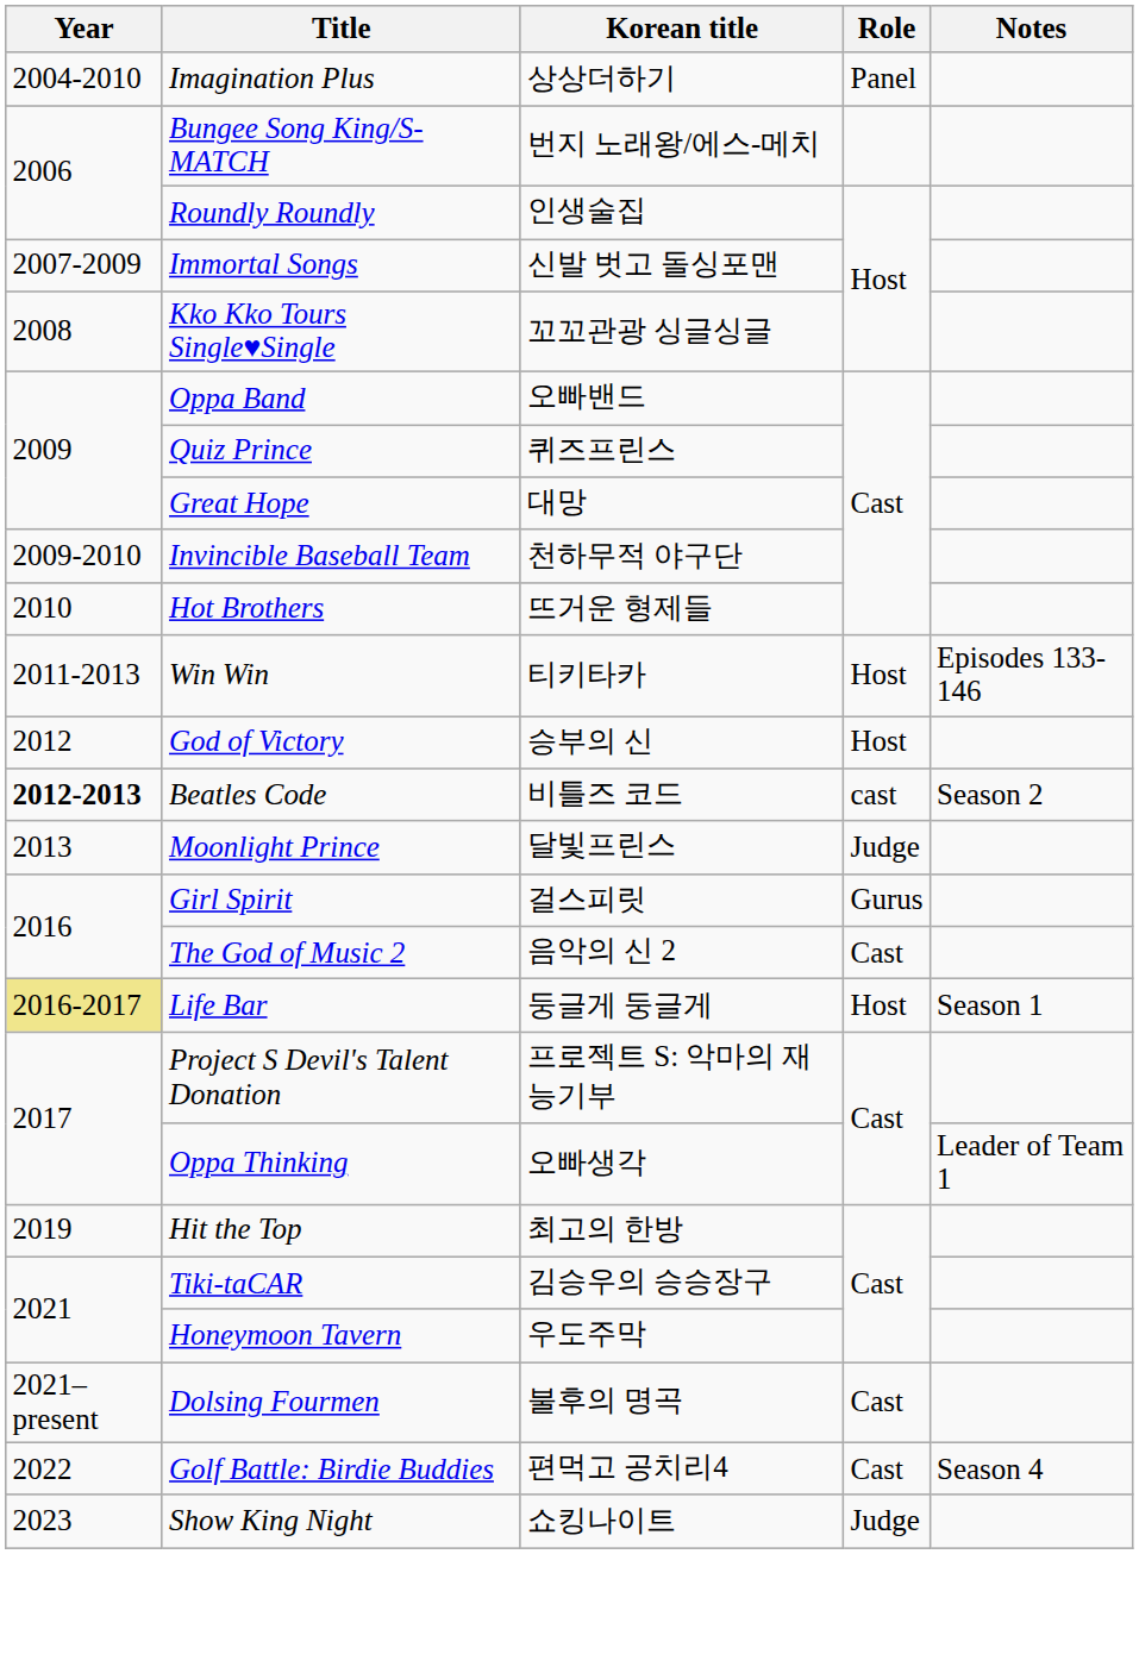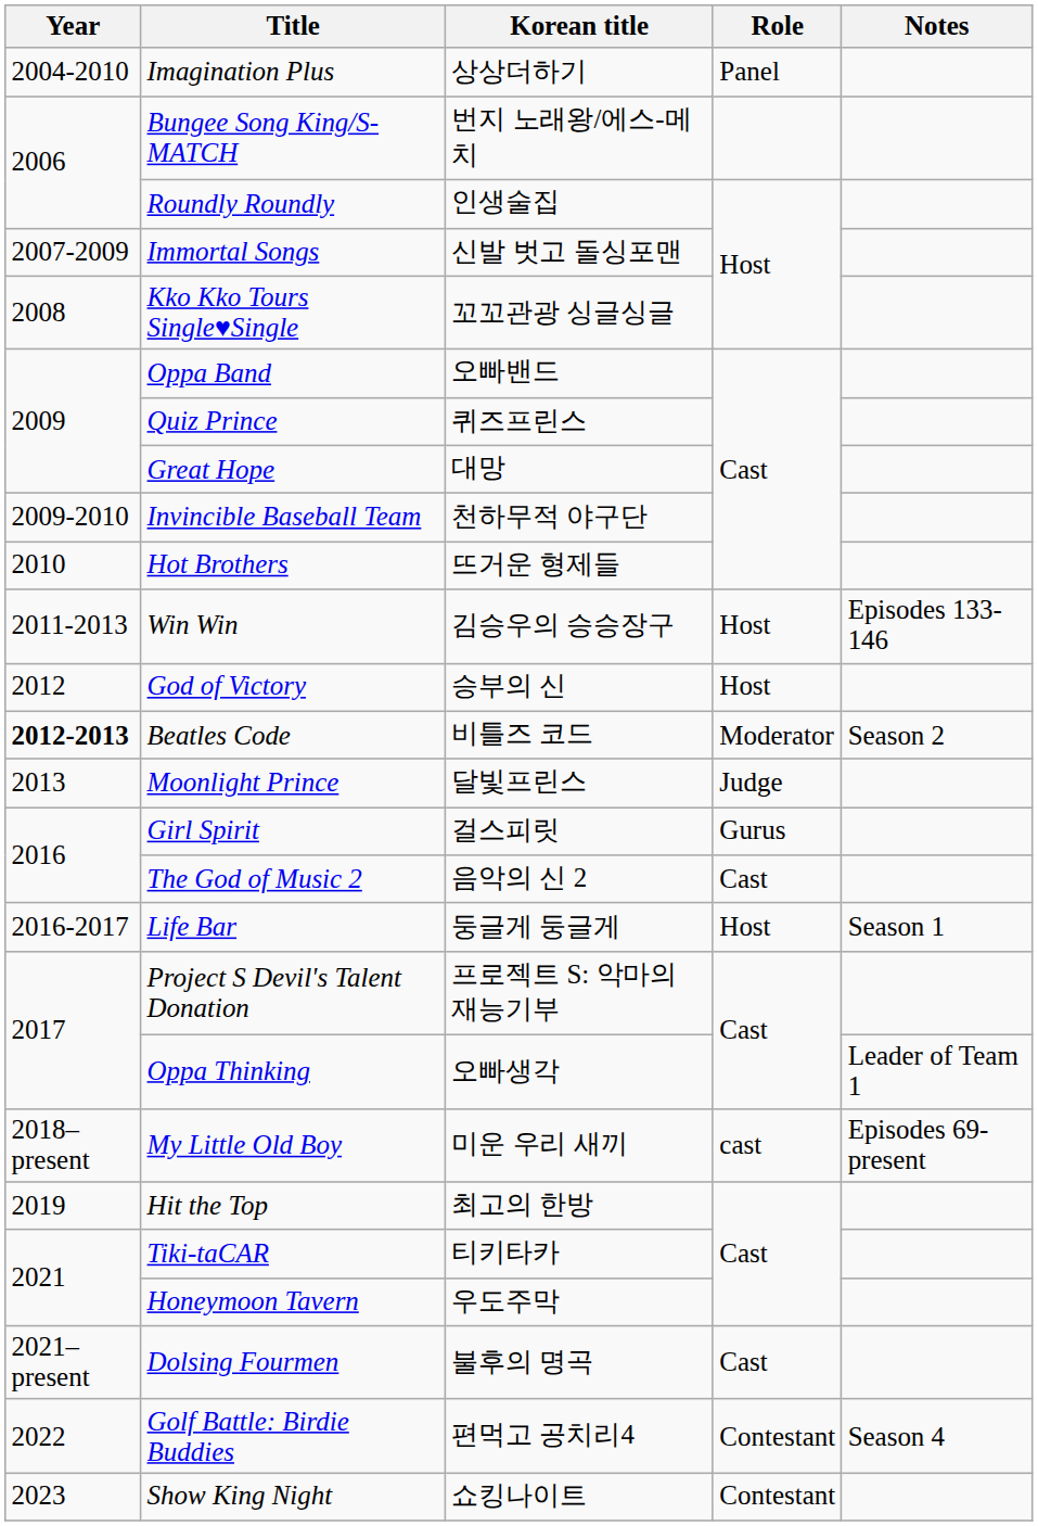 <table class="wikitable sortable">
 <tr>
 <th>Year</th>
 <th>Title</th>
 <th>Korean title</th>
 <th>Role</th>
 <th>Notes</th>
 </tr>
 <tr>
 <td>2004-2010</td>
 <td><em>Imagination Plus</em></td>
 <td>상상더하기</td>
 <td>Panel</td>
 <td></td>
 </tr>
 <tr>
 <td rowspan="2">2006</td>
 <td><em><a href='#'>Bungee Song King/S-MATCH</a></em></td>
 <td>번지 노래왕/에스-메치</td>
 <td></td>
 <td></td>
 </tr>
 <tr>
 <td><em><a href='#'>Roundly Roundly</a></em></td>
 <td>인생술집</td>
 <td rowspan="3">Host</td>
 <td></td>
 </tr>
 <tr>
 <td>2007-2009</td>
 <td><em><a href='#'>Immortal Songs</a></em></td>
 <td>신발 벗고 돌싱포맨</td>
 <td></td>
 </tr>
 <tr>
 <td>2008</td>
 <td><em><a href='#'>Kko Kko Tours Single♥Single</a></em></td>
 <td>꼬꼬관광 싱글싱글</td>
 <td></td>
 </tr>
 <tr>
 <td rowspan="3">2009</td>
 <td><em><a href='#'>Oppa Band</a></em></td>
 <td>오빠밴드</td>
 <td rowspan="5">Cast</td>
 <td></td>
 </tr>
 <tr>
 <td><em><a href='#'>Quiz Prince</a></em></td>
 <td>퀴즈프린스</td>
 <td></td>
 </tr>
 <tr>
 <td><em><a href='#'>Great Hope</a></em></td>
 <td>대망</td>
 <td></td>
 </tr>
 <tr>
 <td>2009-2010</td>
 <td><em><a href='#'>Invincible Baseball Team</a></em></td>
 <td>천하무적 야구단</td>
 <td></td>
 </tr>
 <tr>
 <td>2010</td>
 <td><em><a href='#'>Hot Brothers</a></em></td>
 <td>뜨거운 형제들</td>
 <td></td>
 </tr>
 <tr>
 <td>2011-2013</td>
 <td><em>Win Win</em></td>
-<td>티키타카</td>
+<td>김승우의 승승장구</td>
 <td>Host</td>
 <td>Episodes 133-146</td>
 </tr>
 <tr>
 <td>2012</td>
 <td><em><a href='#'>God of Victory</a></em></td>
 <td>승부의 신</td>
 <td>Host</td>
 <td></td>
 </tr>
 <tr>
 <td><strong>2012-2013</strong></td>
 <td><em>Beatles Code</em></td>
 <td>비틀즈 코드</td>
-<td>cast</td>
+<td>Moderator</td>
 <td>Season 2</td>
 </tr>
 <tr>
 <td>2013</td>
 <td><em><a href='#'>Moonlight Prince</a></em></td>
 <td>달빛프린스</td>
 <td>Judge</td>
 <td></td>
 </tr>
 <tr>
 <td rowspan="2">2016</td>
 <td><em><a href='#'>Girl Spirit</a></em></td>
 <td>걸스피릿</td>
 <td>Gurus</td>
 <td></td>
 </tr>
 <tr>
 <td><em><a href='#'>The God of Music 2</a></em></td>
 <td>음악의 신 2</td>
 <td>Cast</td>
 <td></td>
 </tr>
 <tr>
-<td style="background: khaki;">2016-2017</td>
+<td>2016-2017</td>
 <td><em><a href='#'>Life Bar</a></em></td>
 <td>둥글게 둥글게</td>
 <td>Host</td>
 <td>Season 1</td>
 </tr>
 <tr>
 <td rowspan="2">2017</td>
 <td><em>Project S Devil's Talent Donation</em></td>
 <td>프로젝트 S: 악마의 재능기부</td>
 <td rowspan="2">Cast</td>
 <td></td>
 </tr>
 <tr>
 <td><em><a href='#'>Oppa Thinking</a></em></td>
 <td>오빠생각</td>
 <td>Leader of Team 1</td>
 </tr>
 <tr>
+<td>2018–present</td>
+<td><em><a href='#'>My Little Old Boy</a></em></td>
+<td>미운 우리 새끼</td>
+<td>cast</td>
+<td>Episodes 69-present</td>
+</tr>
+<tr>
 <td>2019</td>
 <td><em>Hit the Top</em></td>
 <td>최고의 한방</td>
 <td rowspan="3">Cast</td>
 <td></td>
 </tr>
 <tr>
 <td rowspan="2">2021</td>
 <td><em><a href='#'>Tiki-taCAR</a></em></td>
-<td>김승우의 승승장구</td>
+<td>티키타카</td>
 <td></td>
 </tr>
 <tr>
 <td><em><a href='#'>Honeymoon Tavern</a></em></td>
 <td>우도주막</td>
 <td></td>
 </tr>
 <tr>
 <td>2021–present</td>
 <td><em><a href='#'>Dolsing Fourmen</a></em></td>
 <td>불후의 명곡</td>
 <td>Cast</td>
 <td></td>
 </tr>
 <tr>
 <td>2022</td>
 <td><em><a href='#'>Golf Battle: Birdie Buddies</a></em></td>
 <td>편먹고 공치리4</td>
-<td>Cast</td>
+<td>Contestant</td>
 <td>Season 4</td>
 </tr>
 <tr>
 <td>2023</td>
 <td><em>Show King Night</em></td>
 <td>쇼킹나이트</td>
-<td>Judge</td>
+<td>Contestant</td>
 <td></td>
 </tr>
 </table>
